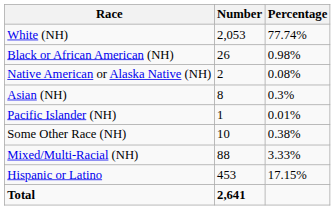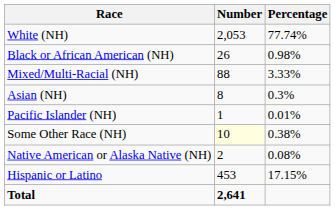 <table class="wikitable">
 <tr>
 <th>Race</th>
 <th>Number</th>
 <th>Percentage</th>
 </tr>
 <tr>
 <td><a href='#'>White</a> (NH)</td>
 <td>2,053</td>
 <td>77.74%</td>
 </tr>
 <tr>
 <td><a href='#'>Black or African American</a> (NH)</td>
 <td>26</td>
 <td>0.98%</td>
 </tr>
 <tr>
-<td><a href='#'>Native American</a> or <a href='#'>Alaska Native</a> (NH)</td>
-<td>2</td>
-<td>0.08%</td>
+<td><a href='#'>Mixed/Multi-Racial</a> (NH)</td>
+<td>88</td>
+<td>3.33%</td>
 </tr>
 <tr>
 <td><a href='#'>Asian</a> (NH)</td>
 <td>8</td>
 <td>0.3%</td>
 </tr>
 <tr>
 <td><a href='#'>Pacific Islander</a> (NH)</td>
 <td>1</td>
 <td>0.01%</td>
 </tr>
 <tr>
 <td>Some Other Race (NH)</td>
-<td>10</td>
+<td style="background: lightyellow;">10</td>
 <td>0.38%</td>
 </tr>
 <tr>
-<td><a href='#'>Mixed/Multi-Racial</a> (NH)</td>
-<td>88</td>
-<td>3.33%</td>
+<td><a href='#'>Native American</a> or <a href='#'>Alaska Native</a> (NH)</td>
+<td>2</td>
+<td>0.08%</td>
 </tr>
 <tr>
 <td><a href='#'>Hispanic or Latino</a></td>
 <td>453</td>
 <td>17.15%</td>
 </tr>
 <tr>
 <td><strong>Total</strong></td>
 <td><strong>2,641</strong></td>
 <td></td>
 </tr>
 </table>
